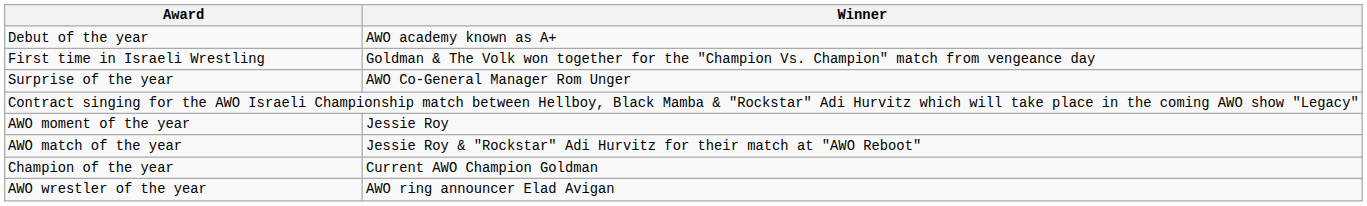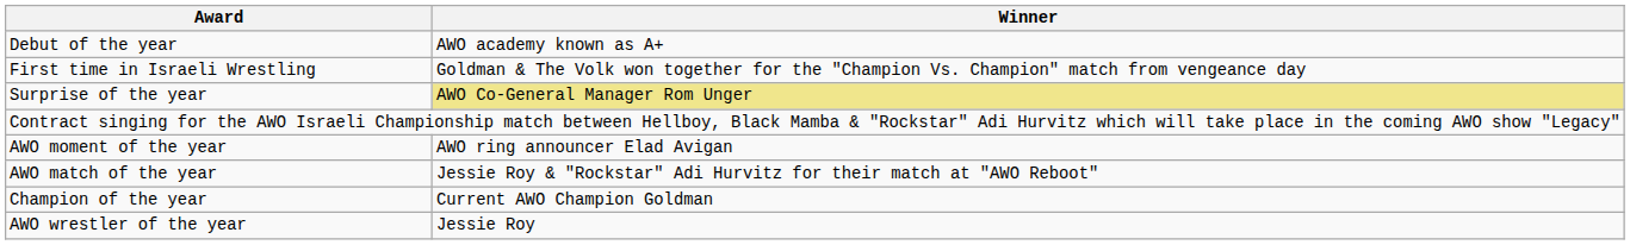 <table style="font-size: 85%; text-align: left;" class="wikitable">
 <tr>
 <th>Award</th>
 <th colspan=2>Winner</th>
 </tr>
 <tr>
 <td align-center>Debut of the year</td>
 <td>AWO academy known as A+</td>
 </tr>
 <tr>
 <td align-center>First time in Israeli Wrestling</td>
 <td>Goldman & The Volk won together for the "Champion Vs. Champion" match from vengeance day</td>
 </tr>
 <tr>
 <td align-center>Surprise of the year</td>
-<td>AWO Co-General Manager Rom Unger</td>
+<td style="background: khaki;">AWO Co-General Manager Rom Unger</td>
 </tr>
 <tr>
 <td colspan=2>Contract singing for the AWO Israeli Championship match between Hellboy, Black Mamba & "Rockstar" Adi Hurvitz which will take place in the coming AWO show "Legacy"</td>
 </tr>
 <tr>
 <td align-center>AWO moment of the year</td>
-<td>Jessie Roy</td>
+<td>AWO ring announcer Elad Avigan</td>
 </tr>
 <tr>
 <td align-center>AWO match of the year</td>
 <td>Jessie Roy & "Rockstar" Adi Hurvitz for their match at "AWO Reboot"</td>
 </tr>
 <tr>
 <td align-center>Champion of the year</td>
 <td>Current AWO Champion Goldman</td>
 </tr>
 <tr>
 <td align-center>AWO wrestler of the year</td>
-<td>AWO ring announcer Elad Avigan</td>
+<td>Jessie Roy</td>
 </tr>
 </table>
